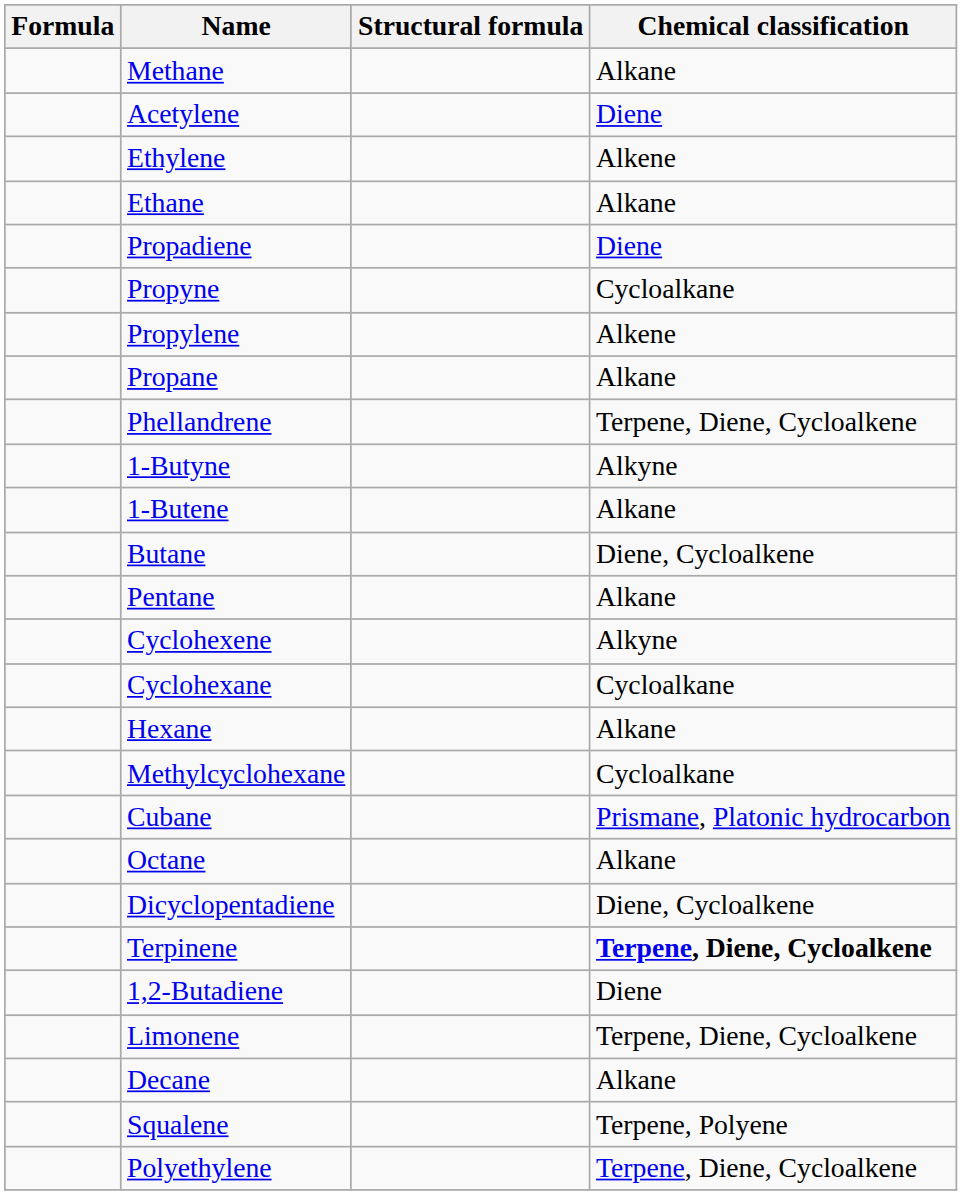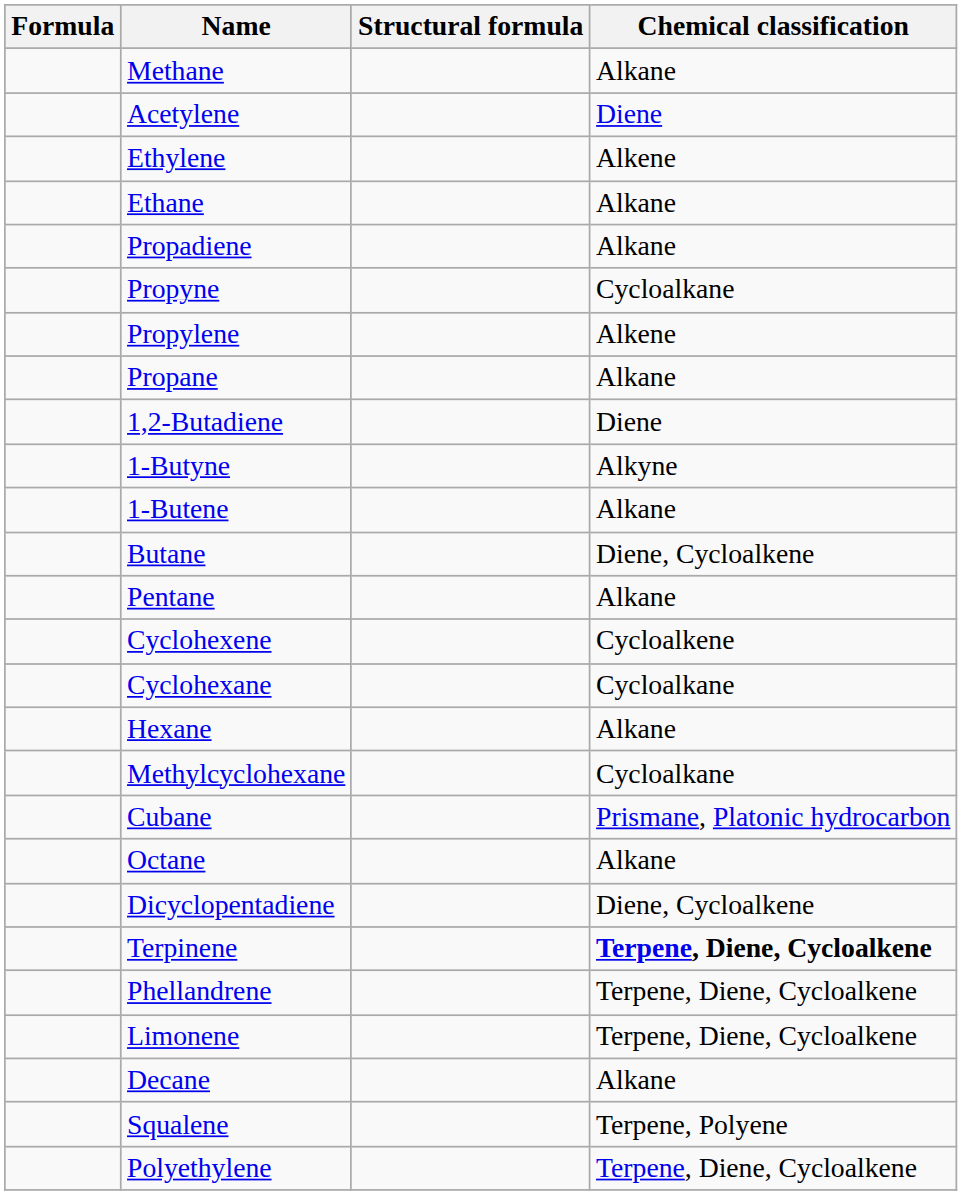 <table class="wikitable">
 <tr>
 <th>Formula</th>
 <th>Name</th>
 <th>Structural formula</th>
 <th>Chemical classification</th>
 </tr>
 <tr>
 <td></td>
 <td><a href='#'>Methane</a></td>
 <td></td>
 <td>Alkane</td>
 </tr>
 <tr>
 <td></td>
 <td><a href='#'>Acetylene</a></td>
 <td></td>
 <td><a href='#'>Diene</a></td>
 </tr>
 <tr>
 <td></td>
 <td><a href='#'>Ethylene</a></td>
 <td></td>
 <td>Alkene</td>
 </tr>
 <tr>
 <td></td>
 <td><a href='#'>Ethane</a></td>
 <td></td>
 <td>Alkane</td>
 </tr>
 <tr>
 <td></td>
 <td><a href='#'>Propadiene</a></td>
 <td></td>
-<td><a href='#'>Diene</a></td>
+<td>Alkane</td>
 </tr>
 <tr>
 <td></td>
 <td><a href='#'>Propyne</a></td>
 <td></td>
 <td>Cycloalkane</td>
 </tr>
 <tr>
 <td></td>
 <td><a href='#'>Propylene</a></td>
 <td></td>
 <td>Alkene</td>
 </tr>
 <tr>
 <td></td>
 <td><a href='#'>Propane</a></td>
 <td></td>
 <td>Alkane</td>
 </tr>
 <tr>
 <td></td>
-<td><a href='#'>Phellandrene</a></td>
+<td><a href='#'>1,2-Butadiene</a></td>
 <td></td>
-<td>Terpene, Diene, Cycloalkene</td>
+<td>Diene</td>
 </tr>
 <tr>
 <td></td>
 <td><a href='#'>1-Butyne</a></td>
 <td></td>
 <td>Alkyne</td>
 </tr>
 <tr>
 <td></td>
 <td><a href='#'>1-Butene</a></td>
 <td></td>
 <td>Alkane</td>
 </tr>
 <tr>
 <td></td>
 <td><a href='#'>Butane</a></td>
 <td></td>
 <td>Diene, Cycloalkene</td>
 </tr>
 <tr>
 <td></td>
 <td><a href='#'>Pentane</a></td>
 <td></td>
 <td>Alkane</td>
 </tr>
 <tr>
 <td></td>
 <td><a href='#'>Cyclohexene</a></td>
 <td></td>
-<td>Alkyne</td>
+<td>Cycloalkene</td>
 </tr>
 <tr>
 <td></td>
 <td><a href='#'>Cyclohexane</a></td>
 <td></td>
 <td>Cycloalkane</td>
 </tr>
 <tr>
 <td></td>
 <td><a href='#'>Hexane</a></td>
 <td></td>
 <td>Alkane</td>
 </tr>
 <tr>
 <td></td>
 <td><a href='#'>Methylcyclohexane</a></td>
 <td></td>
 <td>Cycloalkane</td>
 </tr>
 <tr>
 <td></td>
 <td><a href='#'>Cubane</a></td>
 <td></td>
 <td><a href='#'>Prismane</a>, <a href='#'>Platonic hydrocarbon</a></td>
 </tr>
 <tr>
 <td></td>
 <td><a href='#'>Octane</a></td>
 <td></td>
 <td>Alkane</td>
 </tr>
 <tr>
 <td></td>
 <td><a href='#'>Dicyclopentadiene</a></td>
 <td></td>
 <td>Diene, Cycloalkene</td>
 </tr>
 <tr>
 <td></td>
 <td><a href='#'>Terpinene</a></td>
 <td></td>
 <td><strong><a href='#'>Terpene</a>, Diene, Cycloalkene</strong></td>
 </tr>
 <tr>
 <td></td>
-<td><a href='#'>1,2-Butadiene</a></td>
+<td><a href='#'>Phellandrene</a></td>
 <td></td>
-<td>Diene</td>
+<td>Terpene, Diene, Cycloalkene</td>
 </tr>
 <tr>
 <td></td>
 <td><a href='#'>Limonene</a></td>
 <td></td>
 <td>Terpene, Diene, Cycloalkene</td>
 </tr>
 <tr>
 <td></td>
 <td><a href='#'>Decane</a></td>
 <td></td>
 <td>Alkane</td>
 </tr>
 <tr>
 <td></td>
 <td><a href='#'>Squalene</a></td>
 <td></td>
 <td>Terpene, Polyene</td>
 </tr>
 <tr>
 <td></td>
 <td><a href='#'>Polyethylene</a></td>
 <td></td>
 <td><a href='#'>Terpene</a>, Diene, Cycloalkene</td>
 </tr>
 </table>
